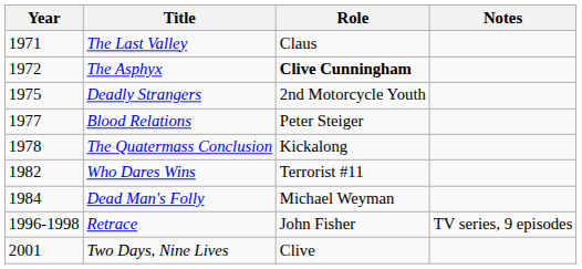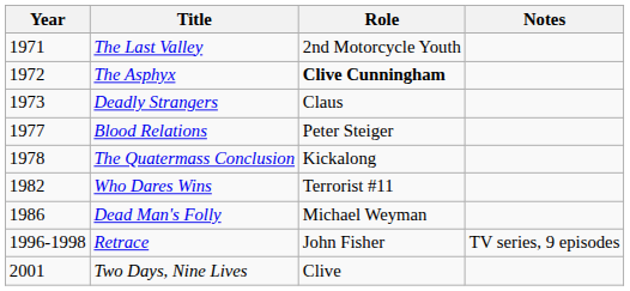 <table class="wikitable">
 <tr>
 <th>Year</th>
 <th>Title</th>
 <th>Role</th>
 <th>Notes</th>
 </tr>
 <tr>
 <td>1971</td>
 <td><em><a href='#'>The Last Valley</a></em></td>
-<td>Claus</td>
+<td>2nd Motorcycle Youth</td>
 <td></td>
 </tr>
 <tr>
 <td>1972</td>
 <td><em><a href='#'>The Asphyx</a></em></td>
 <td><strong>Clive Cunningham</strong></td>
 <td></td>
 </tr>
 <tr>
-<td>1975</td>
+<td>1973</td>
 <td><em><a href='#'>Deadly Strangers</a></em></td>
-<td>2nd Motorcycle Youth</td>
+<td>Claus</td>
 <td></td>
 </tr>
 <tr>
 <td>1977</td>
 <td><em><a href='#'>Blood Relations</a></em></td>
 <td>Peter Steiger</td>
 <td></td>
 </tr>
 <tr>
 <td>1978</td>
 <td><em><a href='#'>The Quatermass Conclusion</a></em></td>
 <td>Kickalong</td>
 <td></td>
 </tr>
 <tr>
 <td>1982</td>
 <td><em><a href='#'>Who Dares Wins</a></em></td>
 <td>Terrorist #11</td>
 <td></td>
 </tr>
 <tr>
-<td>1984</td>
+<td>1986</td>
 <td><em><a href='#'>Dead Man's Folly</a></em></td>
 <td>Michael Weyman</td>
 <td></td>
 </tr>
 <tr>
 <td>1996-1998</td>
 <td><em><a href='#'>Retrace</a></em></td>
 <td>John Fisher</td>
 <td>TV series, 9 episodes</td>
 </tr>
 <tr>
 <td>2001</td>
 <td><em>Two Days, Nine Lives</em></td>
 <td>Clive</td>
 <td></td>
 </tr>
 </table>
